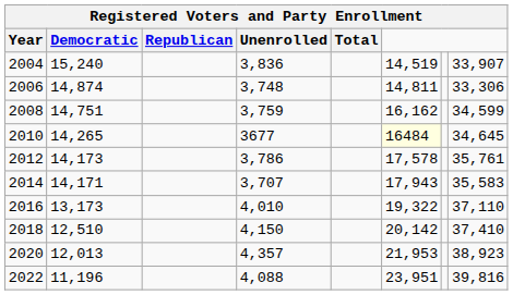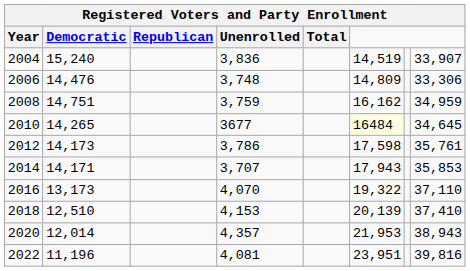 <table class=wikitable>
 <tr>
 <th colspan = 8>Registered Voters and Party Enrollment</th>
 </tr>
 <tr>
 <th>Year</th>
 <th><a href='#'>Democratic</a></th>
 <th><a href='#'>Republican</a></th>
 <th>Unenrolled</th>
 <th>Total</th>
 </tr>
 <tr>
 <td>2004</td>
 <td>15,240</td>
 <td></td>
 <td>3,836</td>
 <td></td>
 <td>14,519</td>
 <td></td>
 <td>33,907</td>
 </tr>
 <tr>
 <td>2006</td>
-<td>14,874</td>
+<td>14,476</td>
 <td></td>
 <td>3,748</td>
 <td></td>
-<td>14,811</td>
+<td>14,809</td>
 <td></td>
 <td>33,306</td>
 </tr>
 <tr>
 <td>2008</td>
 <td>14,751</td>
 <td></td>
 <td>3,759</td>
 <td></td>
 <td>16,162</td>
 <td></td>
-<td>34,599</td>
+<td>34,959</td>
 </tr>
 <tr>
 <td>2010</td>
 <td>14,265</td>
 <td></td>
 <td>3677</td>
 <td></td>
 <td style="background: lightyellow;">16484</td>
 <td></td>
 <td>34,645</td>
 </tr>
 <tr>
 <td>2012</td>
 <td>14,173</td>
 <td></td>
 <td>3,786</td>
 <td></td>
-<td>17,578</td>
+<td>17,598</td>
 <td></td>
 <td>35,761</td>
 </tr>
 <tr>
 <td>2014</td>
 <td>14,171</td>
 <td></td>
 <td>3,707</td>
 <td></td>
 <td>17,943</td>
 <td></td>
-<td>35,583</td>
+<td>35,853</td>
 </tr>
 <tr>
 <td>2016</td>
 <td>13,173</td>
 <td></td>
-<td>4,010</td>
+<td>4,070</td>
 <td></td>
 <td>19,322</td>
 <td></td>
 <td>37,110</td>
 </tr>
 <tr>
 <td>2018</td>
 <td>12,510</td>
 <td></td>
-<td>4,150</td>
+<td>4,153</td>
 <td></td>
-<td>20,142</td>
+<td>20,139</td>
 <td></td>
 <td>37,410</td>
 </tr>
 <tr>
 <td>2020</td>
-<td>12,013</td>
+<td>12,014</td>
 <td></td>
 <td>4,357</td>
 <td></td>
 <td>21,953</td>
 <td></td>
-<td>38,923</td>
+<td>38,943</td>
 </tr>
 <tr>
 <td>2022</td>
 <td>11,196</td>
 <td></td>
-<td>4,088</td>
+<td>4,081</td>
 <td></td>
 <td>23,951</td>
 <td></td>
 <td>39,816</td>
 </tr>
 </table>
